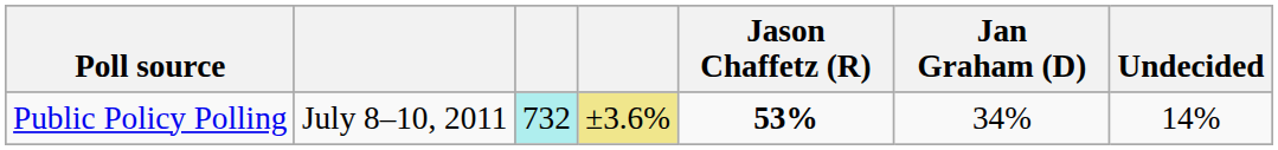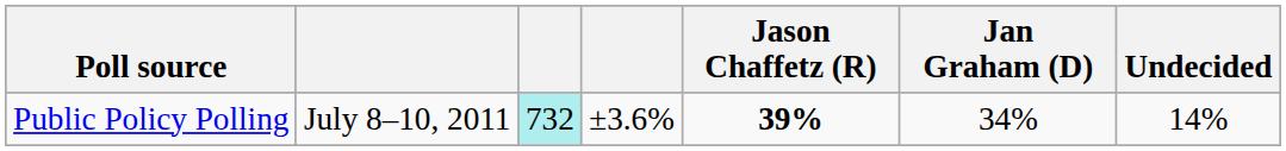 <table class="wikitable" style="text-align:center">
 <tr valign=bottom>
 <th>Poll source</th>
 <th></th>
 <th></th>
 <th></th>
 <th style="width:100px;">Jason<br>Chaffetz (R)</th>
 <th style="width:100px;">Jan<br>Graham (D)</th>
 <th>Undecided</th>
 </tr>
 <tr>
 <td align=left><a href='#'>Public Policy Polling</a></td>
 <td>July 8–10, 2011</td>
 <td style="background: paleturquoise;">732</td>
-<td style="background: khaki;">±3.6%</td>
-<td><strong>53%</strong></td>
+<td>±3.6%</td>
+<td><strong>39%</strong></td>
 <td>34%</td>
 <td>14%</td>
 </tr>
 </table>
